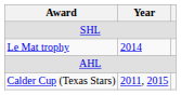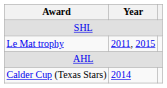 <table class="wikitable">
 <tr>
 <th>Award</th>
 <th>Year</th>
 <th></th>
 </tr>
 <tr ALIGN="center" bgcolor="#e0e0e0">
 <td colspan="3"><a href='#'>SHL</a></td>
 </tr>
 <tr>
 <td><a href='#'>Le Mat trophy</a></td>
-<td><a href='#'>2014</a></td>
+<td><a href='#'>2011</a>, <a href='#'>2015</a></td>
 <td></td>
 </tr>
 <tr ALIGN="center" bgcolor="#e0e0e0">
 <td colspan="3"><a href='#'>AHL</a></td>
 </tr>
 <tr>
 <td><a href='#'>Calder Cup</a> (Texas Stars)</td>
-<td><a href='#'>2011</a>, <a href='#'>2015</a></td>
+<td><a href='#'>2014</a></td>
 <td></td>
 </tr>
 </table>
